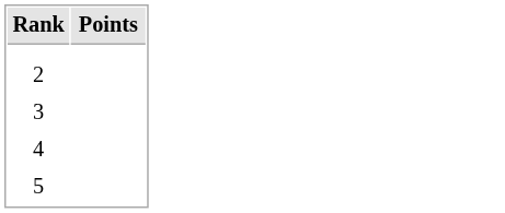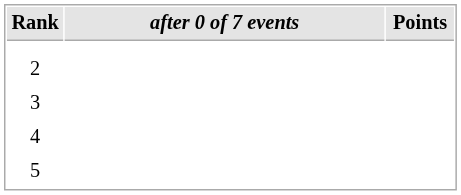 <table cellspacing="1" cellpadding="3" style="border:1px solid #AAAAAA;font-size:86%">
 <tr style="background-color: #E4E4E4;">
 <th style="border-bottom:1px solid #AAAAAA; width: 10px;">Rank</th>
+<th style="border-bottom:1px solid #AAAAAA; width: 210px;"><em>after 0 of 7 events</em></th>
 <th style="border-bottom:1px solid #AAAAAA; width: 40px;">Points</th>
 </tr>
 <tr>
 <td align=center></td>
+<td></td>
 <td align=center></td>
 </tr>
 <tr>
 <td align=center>2</td>
+<td></td>
 <td align=center></td>
 </tr>
 <tr>
 <td align=center>3</td>
+<td></td>
 <td align=center></td>
 </tr>
 <tr>
 <td align=center>4</td>
+<td></td>
 <td align=center></td>
 </tr>
 <tr>
 <td align=center>5</td>
+<td></td>
 <td align=center></td>
 </tr>
 </table>
